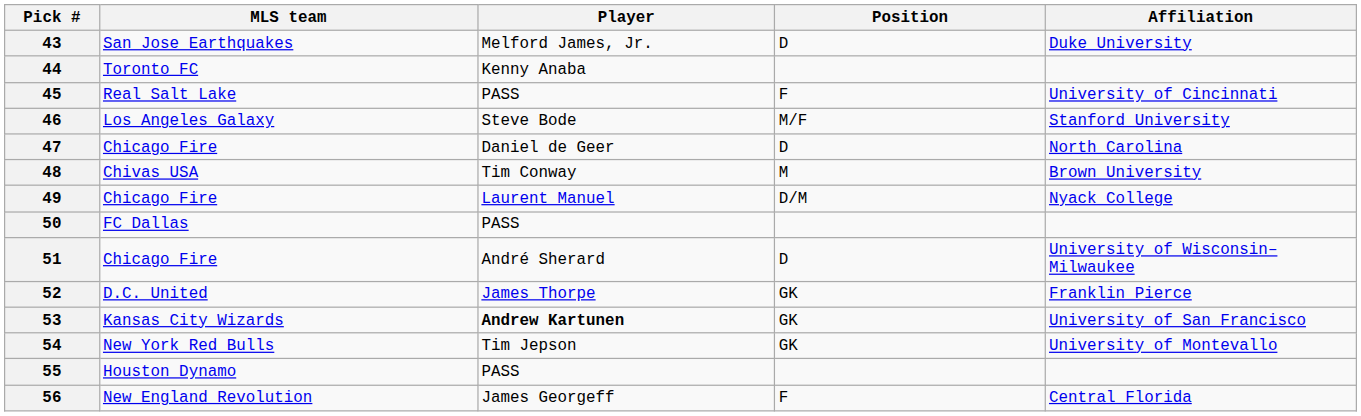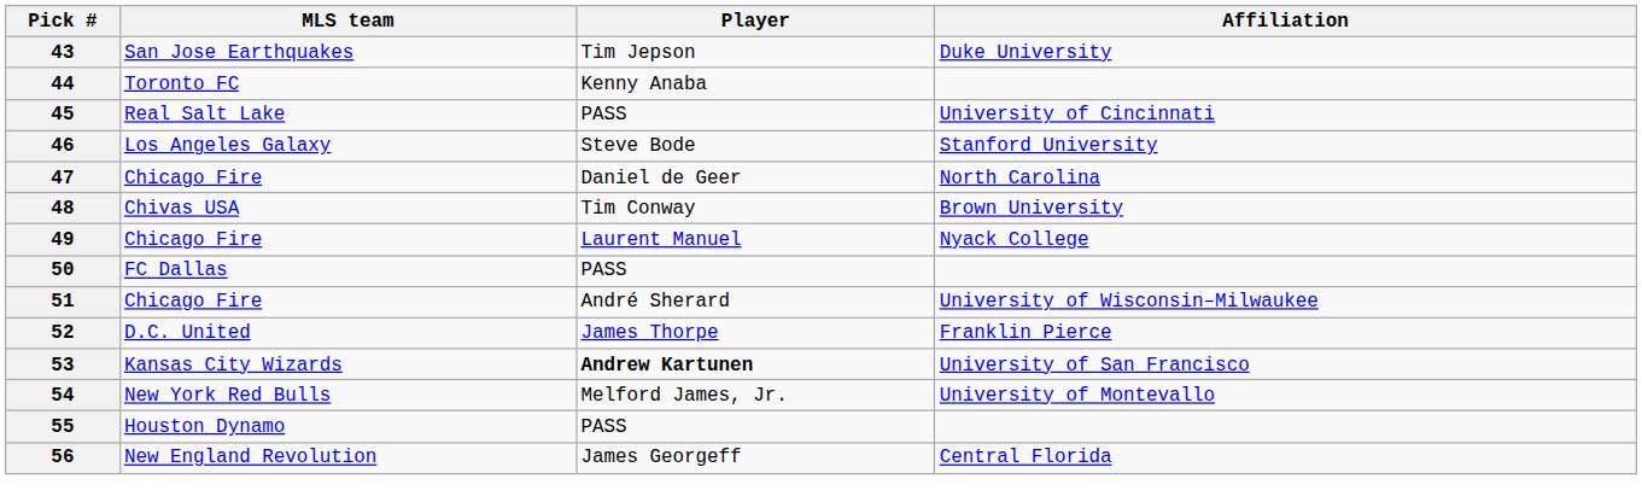 <table class="wikitable sortable" style="width:70%">
 <tr>
 <th width=7%>Pick #</th>
 <th width=28%>MLS team</th>
 <th width=22%>Player</th>
-<th width=20%>Position</th>
 <th>Affiliation</th>
 </tr>
 <tr>
 <th>43</th>
 <td><a href='#'>San Jose Earthquakes</a></td>
-<td> Melford James, Jr.</td>
-<td>D</td>
+<td> Tim Jepson</td>
 <td><a href='#'>Duke University</a></td>
 </tr>
 <tr>
 <th>44</th>
 <td><a href='#'>Toronto FC</a></td>
 <td> Kenny Anaba</td>
 <td></td>
-<td></td>
 </tr>
 <tr>
 <th>45</th>
 <td><a href='#'>Real Salt Lake</a></td>
 <td>PASS</td>
-<td>F</td>
 <td><a href='#'>University of Cincinnati</a></td>
 </tr>
 <tr>
 <th>46</th>
 <td><a href='#'>Los Angeles Galaxy</a></td>
 <td> Steve Bode</td>
-<td>M/F</td>
 <td><a href='#'>Stanford University</a></td>
 </tr>
 <tr>
 <th>47</th>
 <td><a href='#'>Chicago Fire</a></td>
 <td> Daniel de Geer</td>
-<td>D</td>
 <td><a href='#'>North Carolina</a></td>
 </tr>
 <tr>
 <th>48</th>
 <td><a href='#'>Chivas USA</a></td>
 <td> Tim Conway</td>
-<td>M</td>
 <td><a href='#'>Brown University</a></td>
 </tr>
 <tr>
 <th>49</th>
 <td><a href='#'>Chicago Fire</a></td>
 <td> <a href='#'>Laurent Manuel</a></td>
-<td>D/M</td>
 <td><a href='#'>Nyack College</a></td>
 </tr>
 <tr>
 <th>50</th>
 <td><a href='#'>FC Dallas</a></td>
 <td>PASS</td>
 <td></td>
-<td></td>
 </tr>
 <tr>
 <th>51</th>
 <td><a href='#'>Chicago Fire</a></td>
 <td> André Sherard</td>
-<td>D</td>
 <td><a href='#'>University of Wisconsin–Milwaukee</a></td>
 </tr>
 <tr>
 <th>52</th>
 <td><a href='#'>D.C. United</a></td>
 <td> <a href='#'>James Thorpe</a></td>
-<td>GK</td>
 <td><a href='#'>Franklin Pierce</a></td>
 </tr>
 <tr>
 <th>53</th>
 <td><a href='#'>Kansas City Wizards</a></td>
 <td><strong> Andrew Kartunen</strong></td>
-<td>GK</td>
 <td><a href='#'>University of San Francisco</a></td>
 </tr>
 <tr>
 <th>54</th>
 <td><a href='#'>New York Red Bulls</a></td>
-<td> Tim Jepson</td>
-<td>GK</td>
+<td> Melford James, Jr.</td>
 <td><a href='#'>University of Montevallo</a></td>
 </tr>
 <tr>
 <th>55</th>
 <td><a href='#'>Houston Dynamo</a></td>
 <td>PASS</td>
 <td></td>
-<td></td>
 </tr>
 <tr>
 <th>56</th>
 <td><a href='#'>New England Revolution</a></td>
 <td> James Georgeff</td>
-<td>F</td>
 <td><a href='#'>Central Florida</a></td>
 </tr>
 </table>
